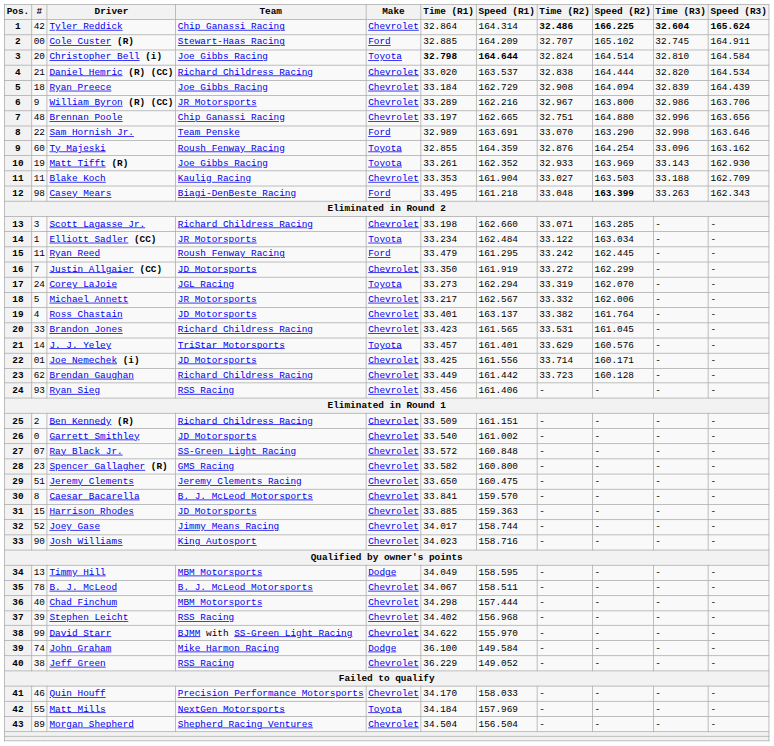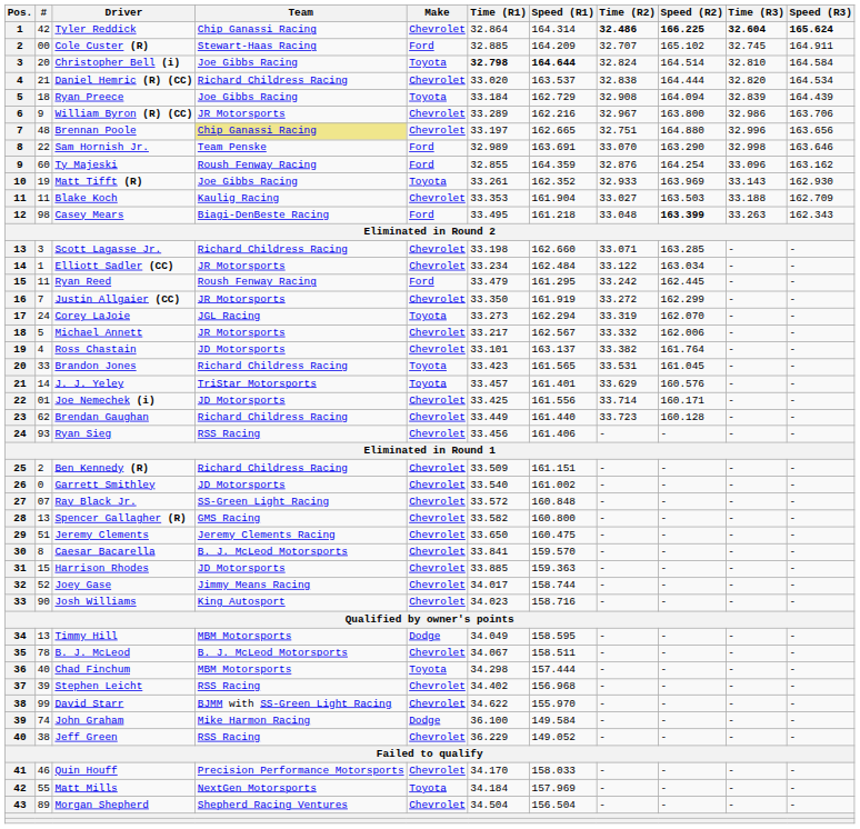 <table class="wikitable" style="font-size:95%">
 <tr>
 <th>Pos.</th>
 <th>#</th>
 <th>Driver</th>
 <th>Team</th>
 <th>Make</th>
 <th>Time (R1)</th>
 <th>Speed (R1)</th>
 <th>Time (R2)</th>
 <th>Speed (R2)</th>
 <th>Time (R3)</th>
 <th>Speed (R3)</th>
 </tr>
 <tr>
 <th>1</th>
 <td>42</td>
 <td><a href='#'>Tyler Reddick</a></td>
 <td><a href='#'>Chip Ganassi Racing</a></td>
 <td><a href='#'>Chevrolet</a></td>
 <td>32.864</td>
 <td>164.314</td>
 <td><strong>32.486</strong></td>
 <td><strong>166.225</strong></td>
 <td><strong>32.604</strong></td>
 <td><strong>165.624</strong></td>
 </tr>
 <tr>
 <th>2</th>
 <td>00</td>
 <td><a href='#'>Cole Custer</a> <strong>(R)</strong></td>
 <td><a href='#'>Stewart-Haas Racing</a></td>
 <td><a href='#'>Ford</a></td>
 <td>32.885</td>
 <td>164.209</td>
 <td>32.707</td>
 <td>165.102</td>
 <td>32.745</td>
 <td>164.911</td>
 </tr>
 <tr>
 <th>3</th>
 <td>20</td>
 <td><a href='#'>Christopher Bell</a> <strong>(i)</strong></td>
 <td><a href='#'>Joe Gibbs Racing</a></td>
 <td><a href='#'>Toyota</a></td>
 <td><strong>32.798</strong></td>
 <td><strong>164.644</strong></td>
 <td>32.824</td>
 <td>164.514</td>
 <td>32.810</td>
 <td>164.584</td>
 </tr>
 <tr>
 <th>4</th>
 <td>21</td>
 <td><a href='#'>Daniel Hemric</a> <strong>(R) (CC)</strong></td>
 <td><a href='#'>Richard Childress Racing</a></td>
 <td><a href='#'>Chevrolet</a></td>
 <td>33.020</td>
 <td>163.537</td>
 <td>32.838</td>
 <td>164.444</td>
 <td>32.820</td>
 <td>164.534</td>
 </tr>
 <tr>
 <th>5</th>
 <td>18</td>
 <td><a href='#'>Ryan Preece</a></td>
 <td><a href='#'>Joe Gibbs Racing</a></td>
-<td><a href='#'>Chevrolet</a></td>
+<td><a href='#'>Toyota</a></td>
 <td>33.184</td>
 <td>162.729</td>
 <td>32.908</td>
 <td>164.094</td>
 <td>32.839</td>
 <td>164.439</td>
 </tr>
 <tr>
 <th>6</th>
 <td>9</td>
 <td><a href='#'>William Byron</a> <strong>(R) (CC)</strong></td>
 <td><a href='#'>JR Motorsports</a></td>
 <td><a href='#'>Chevrolet</a></td>
 <td>33.289</td>
 <td>162.216</td>
 <td>32.967</td>
 <td>163.800</td>
 <td>32.986</td>
 <td>163.706</td>
 </tr>
 <tr>
 <th>7</th>
 <td>48</td>
 <td><a href='#'>Brennan Poole</a></td>
-<td><a href='#'>Chip Ganassi Racing</a></td>
+<td style="background: khaki;"><a href='#'>Chip Ganassi Racing</a></td>
 <td><a href='#'>Chevrolet</a></td>
 <td>33.197</td>
 <td>162.665</td>
 <td>32.751</td>
 <td>164.880</td>
 <td>32.996</td>
 <td>163.656</td>
 </tr>
 <tr>
 <th>8</th>
 <td>22</td>
 <td><a href='#'>Sam Hornish Jr.</a></td>
 <td><a href='#'>Team Penske</a></td>
 <td><a href='#'>Ford</a></td>
 <td>32.989</td>
 <td>163.691</td>
 <td>33.070</td>
 <td>163.290</td>
 <td>32.998</td>
 <td>163.646</td>
 </tr>
 <tr>
 <th>9</th>
 <td>60</td>
 <td><a href='#'>Ty Majeski</a></td>
 <td><a href='#'>Roush Fenway Racing</a></td>
-<td><a href='#'>Toyota</a></td>
+<td><a href='#'>Ford</a></td>
 <td>32.855</td>
 <td>164.359</td>
 <td>32.876</td>
 <td>164.254</td>
 <td>33.096</td>
 <td>163.162</td>
 </tr>
 <tr>
 <th>10</th>
 <td>19</td>
 <td><a href='#'>Matt Tifft</a> <strong>(R)</strong></td>
 <td><a href='#'>Joe Gibbs Racing</a></td>
 <td><a href='#'>Toyota</a></td>
 <td>33.261</td>
 <td>162.352</td>
 <td>32.933</td>
 <td>163.969</td>
 <td>33.143</td>
 <td>162.930</td>
 </tr>
 <tr>
 <th>11</th>
 <td>11</td>
 <td><a href='#'>Blake Koch</a></td>
 <td><a href='#'>Kaulig Racing</a></td>
 <td><a href='#'>Chevrolet</a></td>
 <td>33.353</td>
 <td>161.904</td>
 <td>33.027</td>
 <td>163.503</td>
 <td>33.188</td>
 <td>162.709</td>
 </tr>
 <tr>
 <th>12</th>
 <td>98</td>
 <td><a href='#'>Casey Mears</a></td>
 <td><a href='#'>Biagi-DenBeste Racing</a></td>
 <td><a href='#'>Ford</a></td>
 <td>33.495</td>
 <td>161.218</td>
 <td>33.048</td>
 <td><strong>163.399</strong></td>
 <td>33.263</td>
 <td>162.343</td>
 </tr>
 <tr>
 <th colspan="11">Eliminated in Round 2</th>
 </tr>
 <tr>
 <th>13</th>
 <td>3</td>
 <td><a href='#'>Scott Lagasse Jr.</a></td>
 <td><a href='#'>Richard Childress Racing</a></td>
 <td><a href='#'>Chevrolet</a></td>
 <td>33.198</td>
 <td>162.660</td>
 <td>33.071</td>
 <td>163.285</td>
 <td>-</td>
 <td>-</td>
 </tr>
 <tr>
 <th>14</th>
 <td>1</td>
 <td><a href='#'>Elliott Sadler</a> <strong>(CC)</strong></td>
 <td><a href='#'>JR Motorsports</a></td>
-<td><a href='#'>Toyota</a></td>
+<td><a href='#'>Chevrolet</a></td>
 <td>33.234</td>
 <td>162.484</td>
 <td>33.122</td>
 <td>163.034</td>
 <td>-</td>
 <td>-</td>
 </tr>
 <tr>
 <th>15</th>
 <td>11</td>
 <td><a href='#'>Ryan Reed</a></td>
 <td><a href='#'>Roush Fenway Racing</a></td>
 <td><a href='#'>Ford</a></td>
 <td>33.479</td>
 <td>161.295</td>
 <td>33.242</td>
 <td>162.445</td>
 <td>-</td>
 <td>-</td>
 </tr>
 <tr>
 <th>16</th>
 <td>7</td>
 <td><a href='#'>Justin Allgaier</a> <strong>(CC)</strong></td>
-<td><a href='#'>JD Motorsports</a></td>
+<td><a href='#'>JR Motorsports</a></td>
 <td><a href='#'>Chevrolet</a></td>
 <td>33.350</td>
 <td>161.919</td>
 <td>33.272</td>
 <td>162.299</td>
 <td>-</td>
 <td>-</td>
 </tr>
 <tr>
 <th>17</th>
 <td>24</td>
 <td><a href='#'>Corey LaJoie</a></td>
 <td><a href='#'>JGL Racing</a></td>
 <td><a href='#'>Toyota</a></td>
 <td>33.273</td>
 <td>162.294</td>
 <td>33.319</td>
 <td>162.070</td>
 <td>-</td>
 <td>-</td>
 </tr>
 <tr>
 <th>18</th>
 <td>5</td>
 <td><a href='#'>Michael Annett</a></td>
 <td><a href='#'>JR Motorsports</a></td>
 <td><a href='#'>Chevrolet</a></td>
 <td>33.217</td>
 <td>162.567</td>
 <td>33.332</td>
 <td>162.006</td>
 <td>-</td>
 <td>-</td>
 </tr>
 <tr>
 <th>19</th>
 <td>4</td>
 <td><a href='#'>Ross Chastain</a></td>
 <td><a href='#'>JD Motorsports</a></td>
 <td><a href='#'>Chevrolet</a></td>
-<td>33.401</td>
+<td>33.101</td>
 <td>163.137</td>
 <td>33.382</td>
 <td>161.764</td>
 <td>-</td>
 <td>-</td>
 </tr>
 <tr>
 <th>20</th>
 <td>33</td>
 <td><a href='#'>Brandon Jones</a></td>
 <td><a href='#'>Richard Childress Racing</a></td>
-<td><a href='#'>Chevrolet</a></td>
+<td><a href='#'>Toyota</a></td>
 <td>33.423</td>
 <td>161.565</td>
 <td>33.531</td>
 <td>161.045</td>
 <td>-</td>
 <td>-</td>
 </tr>
 <tr>
 <th>21</th>
 <td>14</td>
 <td><a href='#'>J. J. Yeley</a></td>
 <td><a href='#'>TriStar Motorsports</a></td>
 <td><a href='#'>Toyota</a></td>
 <td>33.457</td>
 <td>161.401</td>
 <td>33.629</td>
 <td>160.576</td>
 <td>-</td>
 <td>-</td>
 </tr>
 <tr>
 <th>22</th>
 <td>01</td>
 <td><a href='#'>Joe Nemechek</a> <strong>(i)</strong></td>
 <td><a href='#'>JD Motorsports</a></td>
 <td><a href='#'>Chevrolet</a></td>
 <td>33.425</td>
 <td>161.556</td>
 <td>33.714</td>
 <td>160.171</td>
 <td>-</td>
 <td>-</td>
 </tr>
 <tr>
 <th>23</th>
 <td>62</td>
 <td><a href='#'>Brendan Gaughan</a></td>
 <td><a href='#'>Richard Childress Racing</a></td>
 <td><a href='#'>Chevrolet</a></td>
 <td>33.449</td>
-<td>161.442</td>
+<td>161.440</td>
 <td>33.723</td>
 <td>160.128</td>
 <td>-</td>
 <td>-</td>
 </tr>
 <tr>
 <th>24</th>
 <td>93</td>
 <td><a href='#'>Ryan Sieg</a></td>
 <td><a href='#'>RSS Racing</a></td>
 <td><a href='#'>Chevrolet</a></td>
 <td>33.456</td>
 <td>161.406</td>
 <td>-</td>
 <td>-</td>
 <td>-</td>
 <td>-</td>
 </tr>
 <tr>
 <th colspan="11">Eliminated in Round 1</th>
 </tr>
 <tr>
 <th>25</th>
 <td>2</td>
 <td><a href='#'>Ben Kennedy</a> <strong>(R)</strong></td>
 <td><a href='#'>Richard Childress Racing</a></td>
 <td><a href='#'>Chevrolet</a></td>
 <td>33.509</td>
 <td>161.151</td>
 <td>-</td>
 <td>-</td>
 <td>-</td>
 <td>-</td>
 </tr>
 <tr>
 <th>26</th>
 <td>0</td>
 <td><a href='#'>Garrett Smithley</a></td>
 <td><a href='#'>JD Motorsports</a></td>
 <td><a href='#'>Chevrolet</a></td>
 <td>33.540</td>
 <td>161.002</td>
 <td>-</td>
 <td>-</td>
 <td>-</td>
 <td>-</td>
 </tr>
 <tr>
 <th>27</th>
 <td>07</td>
 <td><a href='#'>Ray Black Jr.</a></td>
 <td><a href='#'>SS-Green Light Racing</a></td>
 <td><a href='#'>Chevrolet</a></td>
 <td>33.572</td>
 <td>160.848</td>
 <td>-</td>
 <td>-</td>
 <td>-</td>
 <td>-</td>
 </tr>
 <tr>
 <th>28</th>
-<td>23</td>
+<td>13</td>
 <td><a href='#'>Spencer Gallagher</a> <strong>(R)</strong></td>
 <td><a href='#'>GMS Racing</a></td>
 <td><a href='#'>Chevrolet</a></td>
 <td>33.582</td>
 <td>160.800</td>
 <td>-</td>
 <td>-</td>
 <td>-</td>
 <td>-</td>
 </tr>
 <tr>
 <th>29</th>
 <td>51</td>
 <td><a href='#'>Jeremy Clements</a></td>
 <td><a href='#'>Jeremy Clements Racing</a></td>
 <td><a href='#'>Chevrolet</a></td>
 <td>33.650</td>
 <td>160.475</td>
 <td>-</td>
 <td>-</td>
 <td>-</td>
 <td>-</td>
 </tr>
 <tr>
 <th>30</th>
 <td>8</td>
 <td><a href='#'>Caesar Bacarella</a></td>
 <td><a href='#'>B. J. McLeod Motorsports</a></td>
 <td><a href='#'>Chevrolet</a></td>
 <td>33.841</td>
 <td>159.570</td>
 <td>-</td>
 <td>-</td>
 <td>-</td>
 <td>-</td>
 </tr>
 <tr>
 <th>31</th>
 <td>15</td>
 <td><a href='#'>Harrison Rhodes</a></td>
 <td><a href='#'>JD Motorsports</a></td>
 <td><a href='#'>Chevrolet</a></td>
 <td>33.885</td>
 <td>159.363</td>
 <td>-</td>
 <td>-</td>
 <td>-</td>
 <td>-</td>
 </tr>
 <tr>
 <th>32</th>
 <td>52</td>
 <td><a href='#'>Joey Gase</a></td>
 <td><a href='#'>Jimmy Means Racing</a></td>
 <td><a href='#'>Chevrolet</a></td>
 <td>34.017</td>
 <td>158.744</td>
 <td>-</td>
 <td>-</td>
 <td>-</td>
 <td>-</td>
 </tr>
 <tr>
 <th>33</th>
 <td>90</td>
 <td><a href='#'>Josh Williams</a></td>
 <td><a href='#'>King Autosport</a></td>
 <td><a href='#'>Chevrolet</a></td>
 <td>34.023</td>
 <td>158.716</td>
 <td>-</td>
 <td>-</td>
 <td>-</td>
 <td>-</td>
 </tr>
 <tr>
 <th colspan="11">Qualified by owner's points</th>
 </tr>
 <tr>
 <th>34</th>
 <td>13</td>
 <td><a href='#'>Timmy Hill</a></td>
 <td><a href='#'>MBM Motorsports</a></td>
 <td><a href='#'>Dodge</a></td>
 <td>34.049</td>
 <td>158.595</td>
 <td>-</td>
 <td>-</td>
 <td>-</td>
 <td>-</td>
 </tr>
 <tr>
 <th>35</th>
 <td>78</td>
 <td><a href='#'>B. J. McLeod</a></td>
 <td><a href='#'>B. J. McLeod Motorsports</a></td>
 <td><a href='#'>Chevrolet</a></td>
 <td>34.067</td>
 <td>158.511</td>
 <td>-</td>
 <td>-</td>
 <td>-</td>
 <td>-</td>
 </tr>
 <tr>
 <th>36</th>
 <td>40</td>
 <td><a href='#'>Chad Finchum</a></td>
 <td><a href='#'>MBM Motorsports</a></td>
-<td><a href='#'>Chevrolet</a></td>
+<td><a href='#'>Toyota</a></td>
 <td>34.298</td>
 <td>157.444</td>
 <td>-</td>
 <td>-</td>
 <td>-</td>
 <td>-</td>
 </tr>
 <tr>
 <th>37</th>
 <td>39</td>
 <td><a href='#'>Stephen Leicht</a></td>
 <td><a href='#'>RSS Racing</a></td>
 <td><a href='#'>Chevrolet</a></td>
 <td>34.402</td>
 <td>156.968</td>
 <td>-</td>
 <td>-</td>
 <td>-</td>
 <td>-</td>
 </tr>
 <tr>
 <th>38</th>
 <td>99</td>
 <td><a href='#'>David Starr</a></td>
 <td><a href='#'>BJMM</a> with <a href='#'>SS-Green Light Racing</a></td>
 <td><a href='#'>Chevrolet</a></td>
 <td>34.622</td>
 <td>155.970</td>
 <td>-</td>
 <td>-</td>
 <td>-</td>
 <td>-</td>
 </tr>
 <tr>
 <th>39</th>
 <td>74</td>
 <td><a href='#'>John Graham</a></td>
 <td><a href='#'>Mike Harmon Racing</a></td>
 <td><a href='#'>Dodge</a></td>
 <td>36.100</td>
 <td>149.584</td>
 <td>-</td>
 <td>-</td>
 <td>-</td>
 <td>-</td>
 </tr>
 <tr>
 <th>40</th>
 <td>38</td>
 <td><a href='#'>Jeff Green</a></td>
 <td><a href='#'>RSS Racing</a></td>
 <td><a href='#'>Chevrolet</a></td>
 <td>36.229</td>
 <td>149.052</td>
 <td>-</td>
 <td>-</td>
 <td>-</td>
 <td>-</td>
 </tr>
 <tr>
 <th colspan="11">Failed to qualify</th>
 </tr>
 <tr>
 <th>41</th>
 <td>46</td>
 <td><a href='#'>Quin Houff</a></td>
 <td><a href='#'>Precision Performance Motorsports</a></td>
 <td><a href='#'>Chevrolet</a></td>
 <td>34.170</td>
 <td>158.033</td>
 <td>-</td>
 <td>-</td>
 <td>-</td>
 <td>-</td>
 </tr>
 <tr>
 <th>42</th>
 <td>55</td>
 <td><a href='#'>Matt Mills</a></td>
 <td><a href='#'>NextGen Motorsports</a></td>
 <td><a href='#'>Toyota</a></td>
 <td>34.184</td>
 <td>157.969</td>
 <td>-</td>
 <td>-</td>
 <td>-</td>
 <td>-</td>
 </tr>
 <tr>
 <th>43</th>
 <td>89</td>
 <td><a href='#'>Morgan Shepherd</a></td>
 <td><a href='#'>Shepherd Racing Ventures</a></td>
 <td><a href='#'>Chevrolet</a></td>
 <td>34.504</td>
 <td>156.504</td>
 <td>-</td>
 <td>-</td>
 <td>-</td>
 <td>-</td>
 </tr>
 <tr>
 <th colspan="11"></th>
 </tr>
 <tr>
 <th colspan="11"></th>
 </tr>
 </table>
